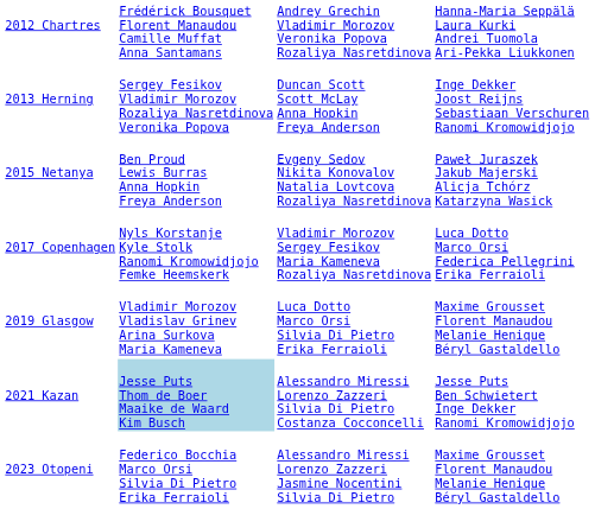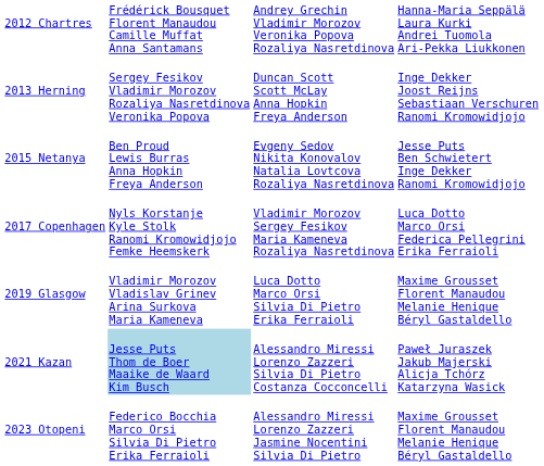 <table>
 <tr>
 <td><a href='#'>2012 Chartres</a></td>
 <td><br><a href='#'>Frédérick Bousquet</a><br><a href='#'>Florent Manaudou</a><br><a href='#'>Camille Muffat</a><br><a href='#'>Anna Santamans</a></td>
 <td><br><a href='#'>Andrey Grechin</a><br><a href='#'>Vladimir Morozov</a><br><a href='#'>Veronika Popova</a><br><a href='#'>Rozaliya Nasretdinova</a></td>
 <td><br><a href='#'>Hanna-Maria Seppälä</a><br><a href='#'>Laura Kurki</a><br><a href='#'>Andrei Tuomola</a><br><a href='#'>Ari-Pekka Liukkonen</a></td>
 </tr>
 <tr>
 <td><a href='#'>2013 Herning</a></td>
 <td><br><a href='#'>Sergey Fesikov</a><br><a href='#'>Vladimir Morozov</a><br><a href='#'>Rozaliya Nasretdinova</a><br><a href='#'>Veronika Popova</a></td>
 <td><br><a href='#'>Duncan Scott</a><br><a href='#'>Scott McLay</a><br><a href='#'>Anna Hopkin</a><br><a href='#'>Freya Anderson</a></td>
 <td><br><a href='#'>Inge Dekker</a><br><a href='#'>Joost Reijns</a><br><a href='#'>Sebastiaan Verschuren</a><br><a href='#'>Ranomi Kromowidjojo</a></td>
 </tr>
 <tr>
 <td><a href='#'>2015 Netanya</a></td>
 <td><br><a href='#'>Ben Proud</a><br><a href='#'>Lewis Burras</a><br><a href='#'>Anna Hopkin</a><br><a href='#'>Freya Anderson</a></td>
 <td><br><a href='#'>Evgeny Sedov</a><br><a href='#'>Nikita Konovalov</a><br><a href='#'>Natalia Lovtcova</a><br><a href='#'>Rozaliya Nasretdinova</a></td>
-<td><br><a href='#'>Paweł Juraszek</a><br><a href='#'>Jakub Majerski</a><br><a href='#'>Alicja Tchórz</a><br><a href='#'>Katarzyna Wasick</a></td>
+<td><br><a href='#'>Jesse Puts</a><br><a href='#'>Ben Schwietert</a><br><a href='#'>Inge Dekker</a><br><a href='#'>Ranomi Kromowidjojo</a></td>
 </tr>
 <tr>
 <td><a href='#'>2017 Copenhagen</a></td>
 <td><br><a href='#'>Nyls Korstanje</a><br><a href='#'>Kyle Stolk</a><br><a href='#'>Ranomi Kromowidjojo</a><br><a href='#'>Femke Heemskerk</a></td>
 <td><br><a href='#'>Vladimir Morozov</a><br><a href='#'>Sergey Fesikov</a><br><a href='#'>Maria Kameneva</a><br><a href='#'>Rozaliya Nasretdinova</a></td>
 <td><br><a href='#'>Luca Dotto</a><br><a href='#'>Marco Orsi</a><br><a href='#'>Federica Pellegrini</a><br><a href='#'>Erika Ferraioli</a></td>
 </tr>
 <tr>
 <td><a href='#'>2019 Glasgow</a></td>
 <td><br><a href='#'>Vladimir Morozov</a><br><a href='#'>Vladislav Grinev</a><br><a href='#'>Arina Surkova</a><br><a href='#'>Maria Kameneva</a></td>
 <td><br><a href='#'>Luca Dotto</a><br><a href='#'>Marco Orsi</a><br><a href='#'>Silvia Di Pietro</a><br><a href='#'>Erika Ferraioli</a></td>
 <td><br><a href='#'>Maxime Grousset</a><br><a href='#'>Florent Manaudou</a><br><a href='#'>Melanie Henique</a><br><a href='#'>Béryl Gastaldello</a></td>
 </tr>
 <tr>
 <td><a href='#'>2021 Kazan</a></td>
 <td style="background: lightblue;"><br><a href='#'>Jesse Puts</a><br><a href='#'>Thom de Boer</a><br><a href='#'>Maaike de Waard</a><br><a href='#'>Kim Busch</a></td>
 <td><br><a href='#'>Alessandro Miressi</a><br><a href='#'>Lorenzo Zazzeri</a><br><a href='#'>Silvia Di Pietro</a><br><a href='#'>Costanza Cocconcelli</a></td>
-<td><br><a href='#'>Jesse Puts</a><br><a href='#'>Ben Schwietert</a><br><a href='#'>Inge Dekker</a><br><a href='#'>Ranomi Kromowidjojo</a></td>
+<td><br><a href='#'>Paweł Juraszek</a><br><a href='#'>Jakub Majerski</a><br><a href='#'>Alicja Tchórz</a><br><a href='#'>Katarzyna Wasick</a></td>
 </tr>
 <tr>
 <td><a href='#'>2023 Otopeni</a></td>
 <td><br><a href='#'>Federico Bocchia</a><br><a href='#'>Marco Orsi</a><br><a href='#'>Silvia Di Pietro</a><br><a href='#'>Erika Ferraioli</a></td>
 <td><br><a href='#'>Alessandro Miressi</a><br><a href='#'>Lorenzo Zazzeri</a><br><a href='#'>Jasmine Nocentini</a><br><a href='#'>Silvia Di Pietro</a></td>
 <td><br><a href='#'>Maxime Grousset</a><br><a href='#'>Florent Manaudou</a><br><a href='#'>Melanie Henique</a><br><a href='#'>Béryl Gastaldello</a></td>
 </tr>
 </table>
